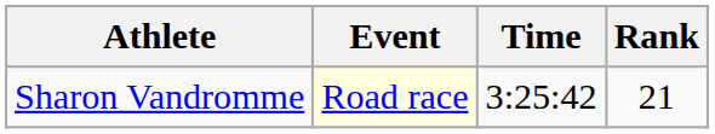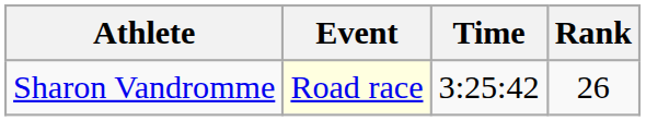 <table class=wikitable style="font-size:90%">
 <tr>
 <th>Athlete</th>
 <th>Event</th>
 <th>Time</th>
 <th>Rank</th>
 </tr>
 <tr align=center>
 <td align=left><a href='#'>Sharon Vandromme</a></td>
 <td align=left style="background: lightyellow;"><a href='#'>Road race</a></td>
 <td>3:25:42</td>
-<td>21</td>
+<td>26</td>
 </tr>
 </table>
